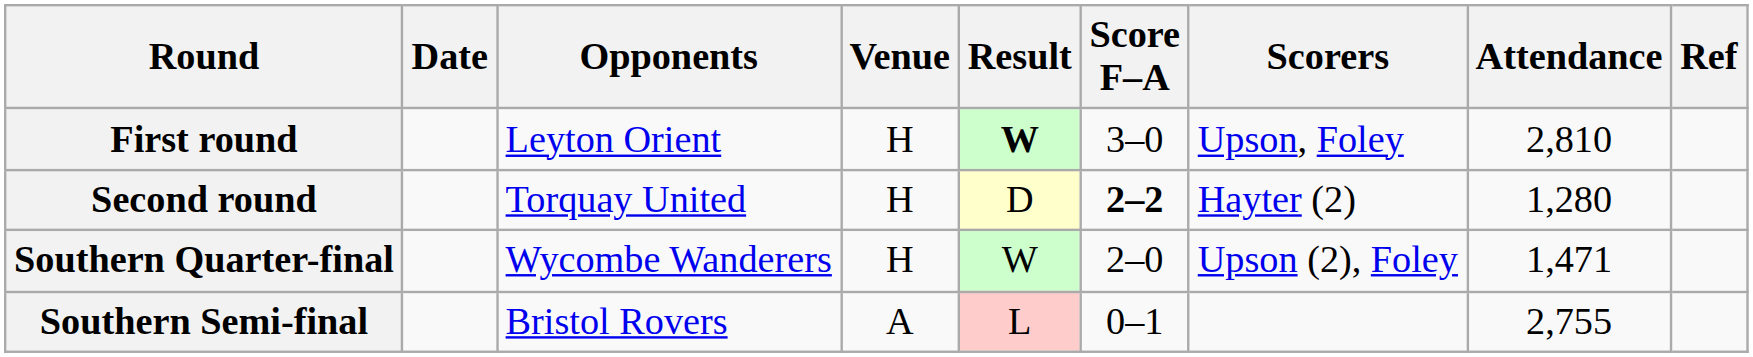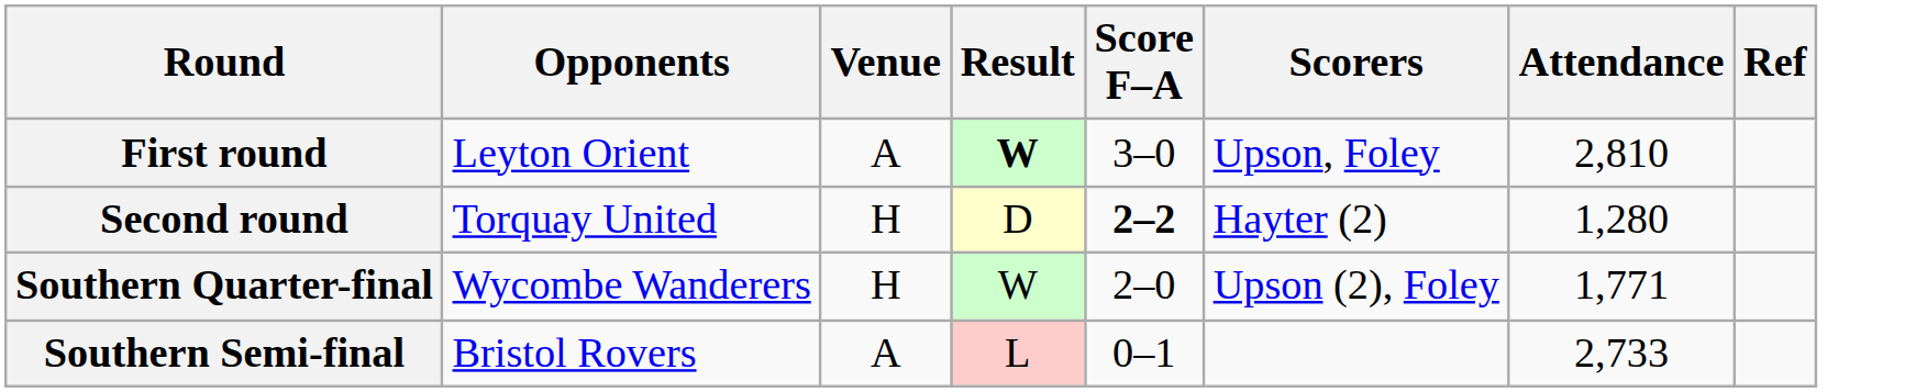 <table class="wikitable plainrowheaders sortable" style="text-align:center">
 <tr>
 <th scope="col">Round</th>
-<th scope="col">Date</th>
 <th scope="col">Opponents</th>
 <th scope="col">Venue</th>
 <th scope="col">Result</th>
 <th scope="col">Score<br>F–A</th>
 <th scope="col" class="unsortable">Scorers</th>
 <th scope="col">Attendance</th>
 <th scope="col" class="unsortable">Ref</th>
 </tr>
 <tr>
 <th scope="row">First round</th>
-<td align="left"></td>
 <td align="left"><a href='#'>Leyton Orient</a></td>
-<td>H</td>
+<td>A</td>
 <td style="background-color:#CCFFCC"><strong>W</strong></td>
 <td>3–0</td>
 <td align="left"><a href='#'>Upson</a>, <a href='#'>Foley</a></td>
 <td>2,810</td>
 <td></td>
 </tr>
 <tr>
 <th scope="row">Second round</th>
-<td align="left"></td>
 <td align="left"><a href='#'>Torquay United</a></td>
 <td>H</td>
 <td style="background-color:#FFFFCC">D</td>
 <td><strong>2–2</strong></td>
 <td align="left"><a href='#'>Hayter</a> (2)</td>
 <td>1,280</td>
 <td></td>
 </tr>
 <tr>
 <th scope="row">Southern Quarter-final</th>
-<td align="left"></td>
 <td align="left"><a href='#'>Wycombe Wanderers</a></td>
 <td>H</td>
 <td style="background-color:#CCFFCC">W</td>
 <td>2–0</td>
 <td align="left"><a href='#'>Upson</a> (2), <a href='#'>Foley</a></td>
-<td>1,471</td>
+<td>1,771</td>
 <td></td>
 </tr>
 <tr>
 <th scope="row">Southern Semi-final</th>
-<td align="left"></td>
 <td align="left"><a href='#'>Bristol Rovers</a></td>
 <td>A</td>
 <td style="background-color:#FFCCCC">L</td>
 <td>0–1</td>
 <td align="left"></td>
-<td>2,755</td>
+<td>2,733</td>
 <td></td>
 </tr>
 </table>
